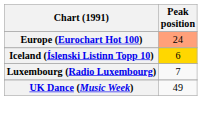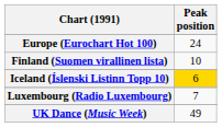 <table class="wikitable sortable plainrowheaders">
 <tr>
 <th>Chart (1991)</th>
 <th>Peak<br>position</th>
 </tr>
 <tr>
 </tr>
 <tr>
 </tr>
 <tr>
 <th scope="row">Europe (<a href='#'>Eurochart Hot 100</a>)</th>
-<td style="background: lightsalmon; text-align:center;">24</td>
+<td style="text-align:center;">24</td>
+</tr>
+<tr>
+<th scope="row">Finland (<a href='#'>Suomen virallinen lista</a>)</th>
+<td style="text-align:center;">10</td>
 </tr>
 <tr>
 </tr>
 <tr>
 </tr>
 <tr>
 <th scope="row">Iceland (<a href='#'>Íslenski Listinn Topp 10</a>)</th>
 <td style="background: gold; text-align:center;">6</td>
 </tr>
 <tr>
 </tr>
 <tr>
 <th scope="row">Luxembourg (<a href='#'>Radio Luxembourg</a>)</th>
 <td align="center">7</td>
 </tr>
 <tr>
 </tr>
 <tr>
 </tr>
 <tr>
 <th scope="row"><a href='#'>UK Dance</a> (<em><a href='#'>Music Week</a></em>)</th>
 <td style="text-align:center;">49</td>
 </tr>
 </table>
